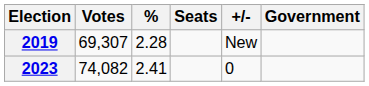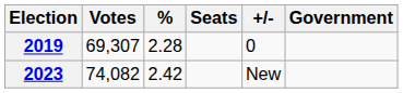 <table class=wikitable>
 <tr>
 <th>Election</th>
 <th>Votes</th>
 <th>%</th>
 <th>Seats</th>
 <th>+/-</th>
 <th>Government</th>
 </tr>
 <tr>
 <th><a href='#'>2019</a></th>
 <td>69,307</td>
 <td>2.28</td>
 <td></td>
-<td>New</td>
+<td> 0</td>
 <td></td>
 </tr>
 <tr>
 <th><a href='#'>2023</a></th>
 <td>74,082</td>
-<td>2.41</td>
+<td>2.42</td>
 <td></td>
-<td> 0</td>
+<td>New</td>
 <td></td>
 </tr>
 </table>
